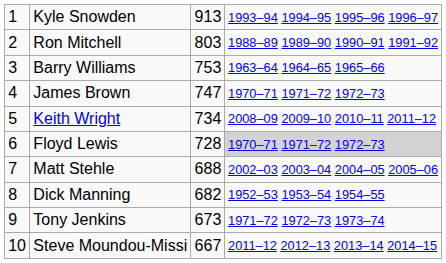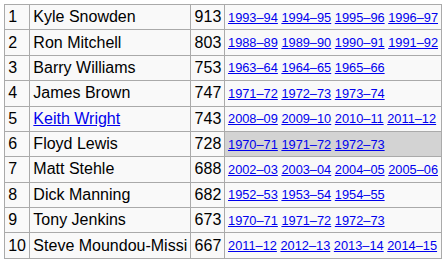 <table class="wikitable">
 <tr>
 </tr>
 <tr>
 <td>1</td>
 <td>Kyle Snowden</td>
 <td>913</td>
 <td style="font-size:80%;"><a href='#'>1993–94</a> <a href='#'>1994–95</a> <a href='#'>1995–96</a> <a href='#'>1996–97</a></td>
 </tr>
 <tr>
 <td>2</td>
 <td>Ron Mitchell</td>
 <td>803</td>
 <td style="font-size:80%;"><a href='#'>1988–89</a> <a href='#'>1989–90</a> <a href='#'>1990–91</a> <a href='#'>1991–92</a></td>
 </tr>
 <tr>
 <td>3</td>
 <td>Barry Williams</td>
 <td>753</td>
 <td style="font-size:80%;"><a href='#'>1963–64</a> <a href='#'>1964–65</a> <a href='#'>1965–66</a></td>
 </tr>
 <tr>
 <td>4</td>
 <td>James Brown</td>
 <td>747</td>
-<td style="font-size:80%;"><a href='#'>1970–71</a> <a href='#'>1971–72</a> <a href='#'>1972–73</a></td>
+<td style="font-size:80%;"><a href='#'>1971–72</a> <a href='#'>1972–73</a> <a href='#'>1973–74</a></td>
 </tr>
 <tr>
 <td>5</td>
 <td><a href='#'>Keith Wright</a></td>
-<td>734</td>
+<td>743</td>
 <td style="font-size:80%;"><a href='#'>2008–09</a> <a href='#'>2009–10</a> <a href='#'>2010–11</a> <a href='#'>2011–12</a></td>
 </tr>
 <tr>
 <td>6</td>
 <td>Floyd Lewis</td>
 <td>728</td>
 <td style="background: lightgrey; font-size:80%;"><a href='#'>1970–71</a> <a href='#'>1971–72</a> <a href='#'>1972–73</a></td>
 </tr>
 <tr>
 <td>7</td>
 <td>Matt Stehle</td>
 <td>688</td>
 <td style="font-size:80%;"><a href='#'>2002–03</a> <a href='#'>2003–04</a> <a href='#'>2004–05</a> <a href='#'>2005–06</a></td>
 </tr>
 <tr>
 <td>8</td>
 <td>Dick Manning</td>
 <td>682</td>
 <td style="font-size:80%;"><a href='#'>1952–53</a> <a href='#'>1953–54</a> <a href='#'>1954–55</a></td>
 </tr>
 <tr>
 <td>9</td>
 <td>Tony Jenkins</td>
 <td>673</td>
-<td style="font-size:80%;"><a href='#'>1971–72</a> <a href='#'>1972–73</a> <a href='#'>1973–74</a></td>
+<td style="font-size:80%;"><a href='#'>1970–71</a> <a href='#'>1971–72</a> <a href='#'>1972–73</a></td>
 </tr>
 <tr>
 <td>10</td>
 <td>Steve Moundou-Missi</td>
 <td>667</td>
 <td style="font-size:80%;"><a href='#'>2011–12</a> <a href='#'>2012–13</a> <a href='#'>2013–14</a> <a href='#'>2014–15</a></td>
 </tr>
 </table>
